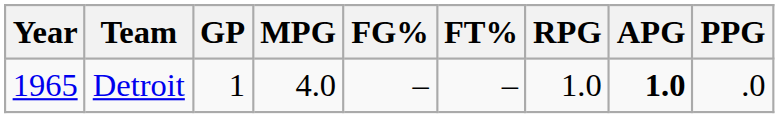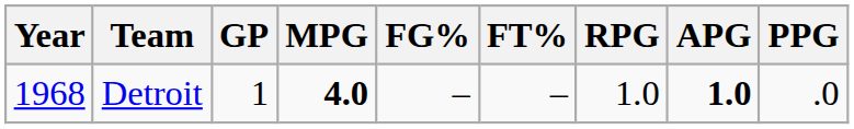 <table class="wikitable sortable" style="font-size:95%; text-align:right;">
 <tr>
 <th>Year</th>
 <th>Team</th>
 <th>GP</th>
 <th>MPG</th>
 <th>FG%</th>
 <th>FT%</th>
 <th>RPG</th>
 <th>APG</th>
 <th>PPG</th>
 </tr>
 <tr>
-<td style="text-align:left;"><a href='#'>1965</a></td>
+<td style="text-align:left;"><a href='#'>1968</a></td>
 <td style="text-align:left;"><a href='#'>Detroit</a></td>
 <td>1</td>
-<td>4.0</td>
+<td><strong>4.0</strong></td>
 <td>–</td>
 <td>–</td>
 <td>1.0</td>
 <td><strong>1.0</strong></td>
 <td>.0</td>
 </tr>
 </table>
